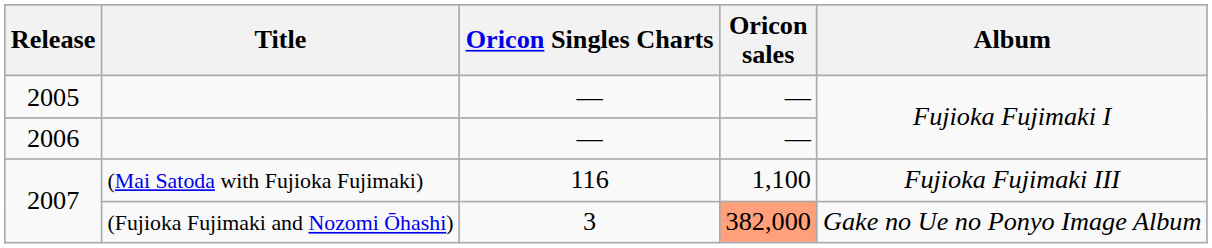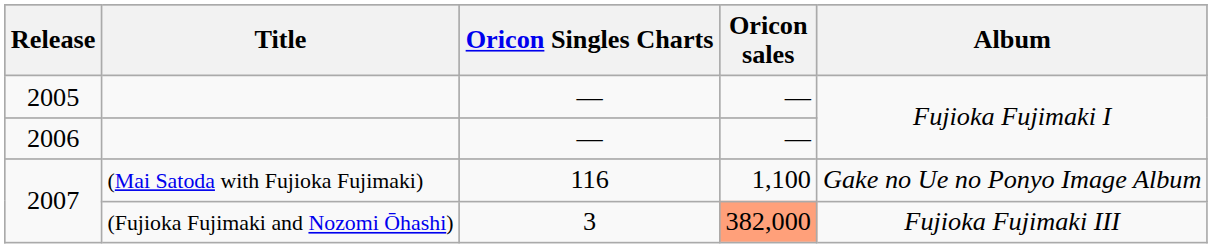 <table class="wikitable" style="text-align:center">
 <tr bgcolor="#CCCCCC">
 <th>Release</th>
 <th>Title</th>
 <th><a href='#'>Oricon</a> Singles Charts<br></th>
 <th>Oricon<br>sales<br></th>
 <th>Album</th>
 </tr>
 <tr>
 <td rowspan="1">2005</td>
 <td align="left"></td>
 <td>—</td>
 <td align="right">—</td>
 <td rowspan="2"><em>Fujioka Fujimaki I</em></td>
 </tr>
 <tr>
 <td rowspan="1">2006</td>
 <td align="left"></td>
 <td>—</td>
 <td align="right">—</td>
 </tr>
 <tr>
 <td rowspan="2">2007</td>
 <td align="left"> <small>(<a href='#'>Mai Satoda</a> with Fujioka Fujimaki)</small></td>
 <td>116</td>
 <td align="right">1,100</td>
-<td rowspan="1"><em>Fujioka Fujimaki III</em></td>
+<td rowspan="1"><em>Gake no Ue no Ponyo Image Album</em></td>
 </tr>
 <tr>
 <td align="left"> <small>(Fujioka Fujimaki and <a href='#'>Nozomi Ōhashi</a>)</small></td>
 <td>3</td>
 <td align="right" style="background: lightsalmon;">382,000</td>
-<td rowspan="1"><em>Gake no Ue no Ponyo Image Album</em></td>
+<td rowspan="1"><em>Fujioka Fujimaki III</em></td>
 </tr>
 </table>
